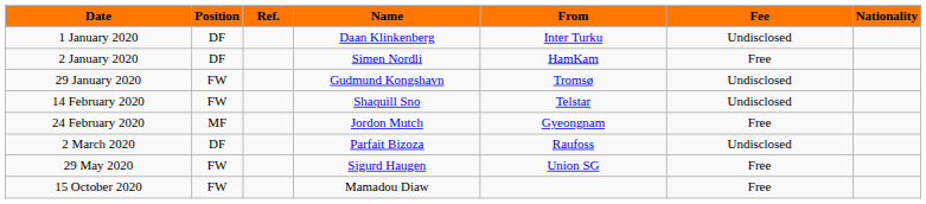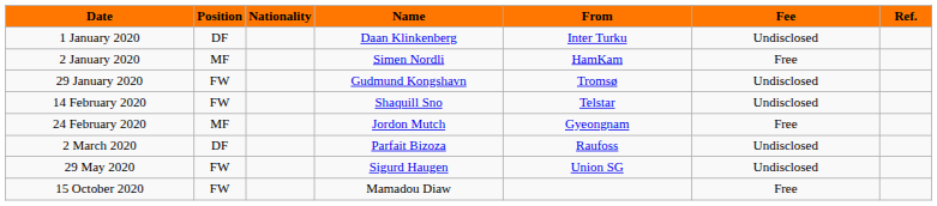 <table class="wikitable"  style="text-align:center; font-size:90%; ">
 <tr>
 <th style="background:#FF7700; color:#000000; width:200px;">Date</th>
 <th style="background:#FF7700; color:#000000; width:50px;">Position</th>
-<th style="background:#FF7700; color:#000000; width:50px;">Ref.</th>
+<th style="background:#FF7700; color:#000000; width:50px;">Nationality</th>
 <th style="background:#FF7700; color:#000000; width:200px;">Name</th>
 <th style="background:#FF7700; color:#000000; width:200px;">From</th>
 <th style="background:#FF7700; color:#000000; width:200px;">Fee</th>
-<th style="background:#FF7700; color:#000000; width:50px;">Nationality</th>
+<th style="background:#FF7700; color:#000000; width:50px;">Ref.</th>
 </tr>
 <tr>
 <td>1 January 2020</td>
 <td>DF</td>
 <td></td>
 <td><a href='#'>Daan Klinkenberg</a></td>
 <td><a href='#'>Inter Turku</a></td>
 <td>Undisclosed</td>
 <td></td>
 </tr>
 <tr>
 <td>2 January 2020</td>
-<td>DF</td>
+<td>MF</td>
 <td></td>
 <td><a href='#'>Simen Nordli</a></td>
 <td><a href='#'>HamKam</a></td>
 <td>Free</td>
 <td></td>
 </tr>
 <tr>
 <td>29 January 2020</td>
 <td>FW</td>
 <td></td>
 <td><a href='#'>Gudmund Kongshavn</a></td>
 <td><a href='#'>Tromsø</a></td>
 <td>Undisclosed</td>
 <td></td>
 </tr>
 <tr>
 <td>14 February 2020</td>
 <td>FW</td>
 <td></td>
 <td><a href='#'>Shaquill Sno</a></td>
 <td><a href='#'>Telstar</a></td>
 <td>Undisclosed</td>
 <td></td>
 </tr>
 <tr>
 <td>24 February 2020</td>
 <td>MF</td>
 <td></td>
 <td><a href='#'>Jordon Mutch</a></td>
 <td><a href='#'>Gyeongnam</a></td>
 <td>Free</td>
 <td></td>
 </tr>
 <tr>
 <td>2 March 2020</td>
 <td>DF</td>
 <td></td>
 <td><a href='#'>Parfait Bizoza</a></td>
 <td><a href='#'>Raufoss</a></td>
 <td>Undisclosed</td>
 <td></td>
 </tr>
 <tr>
 <td>29 May 2020</td>
 <td>FW</td>
 <td></td>
 <td><a href='#'>Sigurd Haugen</a></td>
 <td><a href='#'>Union SG</a></td>
-<td>Free</td>
+<td>Undisclosed</td>
 <td></td>
 </tr>
 <tr>
 <td>15 October 2020</td>
 <td>FW</td>
 <td></td>
 <td>Mamadou Diaw</td>
 <td></td>
 <td>Free</td>
 <td></td>
 </tr>
 </table>
